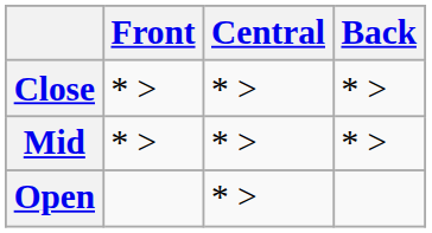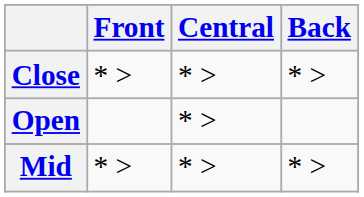 <table class="wikitable">
 <tr>
 <th></th>
 <th><a href='#'>Front</a></th>
 <th><a href='#'>Central</a></th>
 <th><a href='#'>Back</a></th>
 </tr>
 <tr>
 <th><a href='#'>Close</a></th>
 <td>* >  </td>
 <td>* >  </td>
 <td>* >  </td>
 </tr>
 <tr>
+<th><a href='#'>Open</a></th>
+<td></td>
+<td>* >  </td>
+<td></td>
+</tr>
+<tr>
 <th><a href='#'>Mid</a></th>
 <td>* >  </td>
 <td>* >  </td>
 <td>* >  </td>
 </tr>
-<tr>
-<th><a href='#'>Open</a></th>
-<td></td>
-<td>* >  </td>
-<td></td>
-</tr>
 </table>
